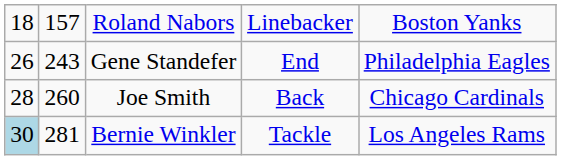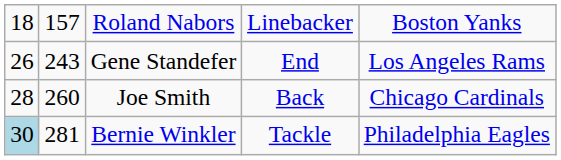 <table class="wikitable" style="text-align:center">
 <tr>
 <td>18</td>
 <td>157</td>
 <td><a href='#'>Roland Nabors</a></td>
 <td><a href='#'>Linebacker</a></td>
 <td><a href='#'>Boston Yanks</a></td>
 </tr>
 <tr>
 <td>26</td>
 <td>243</td>
 <td>Gene Standefer</td>
 <td><a href='#'>End</a></td>
-<td><a href='#'>Philadelphia Eagles</a></td>
+<td><a href='#'>Los Angeles Rams</a></td>
 </tr>
 <tr>
 <td>28</td>
 <td>260</td>
 <td>Joe Smith</td>
 <td><a href='#'>Back</a></td>
 <td><a href='#'>Chicago Cardinals</a></td>
 </tr>
 <tr>
 <td style="background: lightblue;">30</td>
 <td>281</td>
 <td><a href='#'>Bernie Winkler</a></td>
 <td><a href='#'>Tackle</a></td>
-<td><a href='#'>Los Angeles Rams</a></td>
+<td><a href='#'>Philadelphia Eagles</a></td>
 </tr>
 </table>
